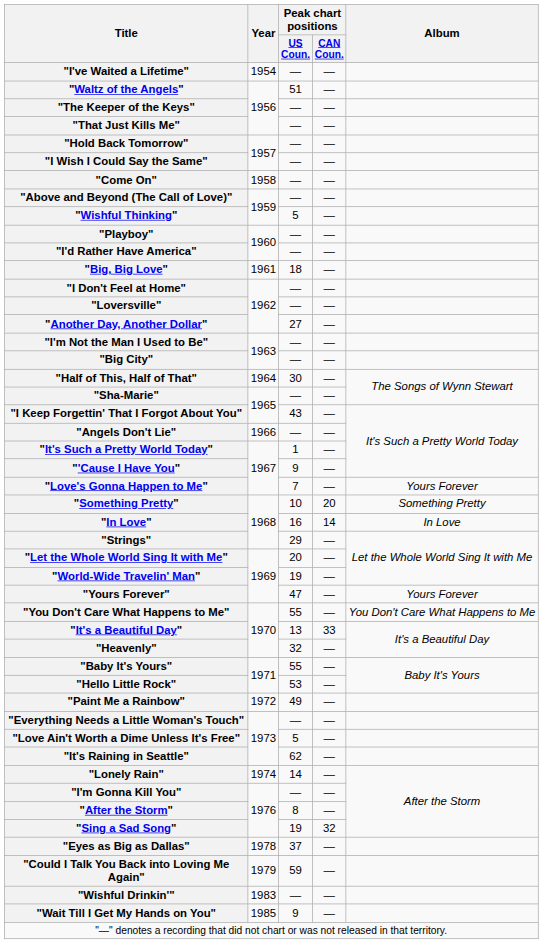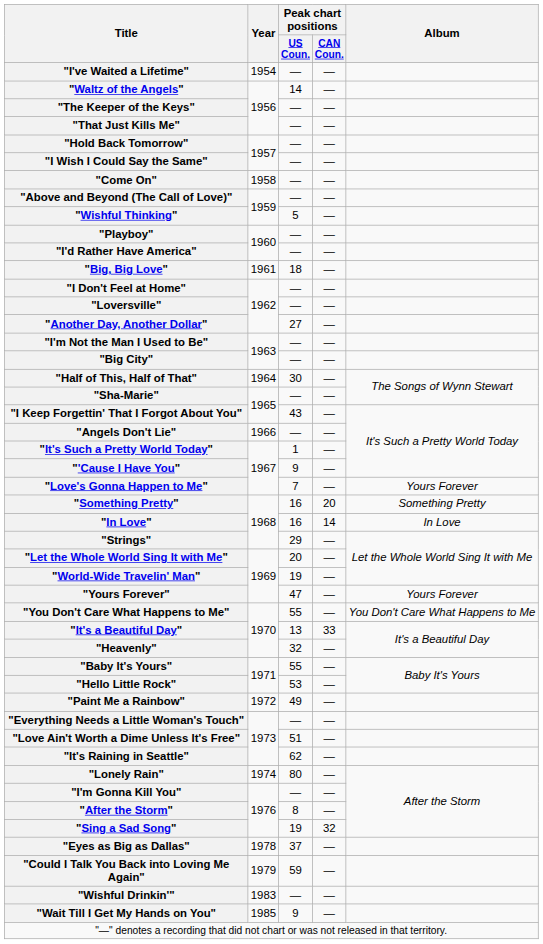 <table class="wikitable plainrowheaders" style="text-align:center;">
 <tr>
 <th scope="col" rowspan="2" style="width:21em;">Title</th>
 <th scope="col" rowspan="2">Year</th>
 <th scope="col" colspan="2">Peak chart<br>positions</th>
 <th scope="col" rowspan="2">Album</th>
 </tr>
 <tr>
 <th scope="col" style="width:2.2em;font-size:90%;"><a href='#'>US<br>Coun.</a><br></th>
 <th scope="col" style="width:2.2em;font-size:90%;"><a href='#'>CAN<br>Coun.</a><br></th>
 </tr>
 <tr>
 <th scope="row">"I've Waited a Lifetime"</th>
 <td>1954</td>
 <td>—</td>
 <td>—</td>
 <td></td>
 </tr>
 <tr>
 <th scope="row">"<a href='#'>Waltz of the Angels</a>"</th>
 <td rowspan="3">1956</td>
-<td>51</td>
+<td>14</td>
 <td>—</td>
 <td></td>
 </tr>
 <tr>
 <th scope="row">"The Keeper of the Keys"</th>
 <td>—</td>
 <td>—</td>
 <td></td>
 </tr>
 <tr>
 <th scope="row">"That Just Kills Me"</th>
 <td>—</td>
 <td>—</td>
 <td></td>
 </tr>
 <tr>
 <th scope="row">"Hold Back Tomorrow"</th>
 <td rowspan="2">1957</td>
 <td>—</td>
 <td>—</td>
 <td></td>
 </tr>
 <tr>
 <th scope="row">"I Wish I Could Say the Same"</th>
 <td>—</td>
 <td>—</td>
 <td></td>
 </tr>
 <tr>
 <th scope="row">"Come On"</th>
 <td>1958</td>
 <td>—</td>
 <td>—</td>
 <td></td>
 </tr>
 <tr>
 <th scope="row">"Above and Beyond (The Call of Love)"</th>
 <td rowspan="2">1959</td>
 <td>—</td>
 <td>—</td>
 <td></td>
 </tr>
 <tr>
 <th scope="row">"<a href='#'>Wishful Thinking</a>"</th>
 <td>5</td>
 <td>—</td>
 <td></td>
 </tr>
 <tr>
 <th scope="row">"Playboy"</th>
 <td rowspan="2">1960</td>
 <td>—</td>
 <td>—</td>
 <td></td>
 </tr>
 <tr>
 <th scope="row">"I'd Rather Have America"</th>
 <td>—</td>
 <td>—</td>
 <td></td>
 </tr>
 <tr>
 <th scope="row">"<a href='#'>Big, Big Love</a>"</th>
 <td>1961</td>
 <td>18</td>
 <td>—</td>
 <td></td>
 </tr>
 <tr>
 <th scope="row">"I Don't Feel at Home"</th>
 <td rowspan="3">1962</td>
 <td>—</td>
 <td>—</td>
 <td></td>
 </tr>
 <tr>
 <th scope="row">"Loversville"</th>
 <td>—</td>
 <td>—</td>
 <td></td>
 </tr>
 <tr>
 <th scope="row">"<a href='#'>Another Day, Another Dollar</a>"</th>
 <td>27</td>
 <td>—</td>
 <td></td>
 </tr>
 <tr>
 <th scope="row">"I'm Not the Man I Used to Be"</th>
 <td rowspan="2">1963</td>
 <td>—</td>
 <td>—</td>
 <td></td>
 </tr>
 <tr>
 <th scope="row">"Big City"</th>
 <td>—</td>
 <td>—</td>
 <td></td>
 </tr>
 <tr>
 <th scope="row">"Half of This, Half of That"</th>
 <td>1964</td>
 <td>30</td>
 <td>—</td>
 <td rowspan="2"><em>The Songs of Wynn Stewart</em></td>
 </tr>
 <tr>
 <th scope="row">"Sha-Marie"</th>
 <td rowspan="2">1965</td>
 <td>—</td>
 <td>—</td>
 </tr>
 <tr>
 <th scope="row">"I Keep Forgettin' That I Forgot About You"</th>
 <td>43</td>
 <td>—</td>
 <td rowspan="4"><em>It's Such a Pretty World Today</em></td>
 </tr>
 <tr>
 <th scope="row">"Angels Don't Lie"</th>
 <td>1966</td>
 <td>—</td>
 <td>—</td>
 </tr>
 <tr>
 <th scope="row">"<a href='#'>It's Such a Pretty World Today</a>"</th>
 <td rowspan="3">1967</td>
 <td>1</td>
 <td>—</td>
 </tr>
 <tr>
 <th scope="row">"<a href='#'>'Cause I Have You</a>"</th>
 <td>9</td>
 <td>—</td>
 </tr>
 <tr>
 <th scope="row">"<a href='#'>Love's Gonna Happen to Me</a>"</th>
 <td>7</td>
 <td>—</td>
 <td><em>Yours Forever</em></td>
 </tr>
 <tr>
 <th scope="row">"<a href='#'>Something Pretty</a>"</th>
 <td rowspan="3">1968</td>
-<td>10</td>
+<td>16</td>
 <td>20</td>
 <td><em>Something Pretty</em></td>
 </tr>
 <tr>
 <th scope="row">"<a href='#'>In Love</a>"</th>
 <td>16</td>
 <td>14</td>
 <td><em>In Love</em></td>
 </tr>
 <tr>
 <th scope="row">"Strings"</th>
 <td>29</td>
 <td>—</td>
 <td rowspan="3"><em>Let the Whole World Sing It with Me</em></td>
 </tr>
 <tr>
 <th scope="row">"<a href='#'>Let the Whole World Sing It with Me</a>"</th>
 <td rowspan="3">1969</td>
 <td>20</td>
 <td>—</td>
 </tr>
 <tr>
 <th scope="row">"<a href='#'>World-Wide Travelin' Man</a>"</th>
 <td>19</td>
 <td>—</td>
 </tr>
 <tr>
 <th scope="row">"Yours Forever"</th>
 <td>47</td>
 <td>—</td>
 <td><em>Yours Forever</em></td>
 </tr>
 <tr>
 <th scope="row">"You Don't Care What Happens to Me"</th>
 <td rowspan="3">1970</td>
 <td>55</td>
 <td>—</td>
 <td><em>You Don't Care What Happens to Me</em></td>
 </tr>
 <tr>
 <th scope="row">"<a href='#'>It's a Beautiful Day</a>"</th>
 <td>13</td>
 <td>33</td>
 <td rowspan="2"><em>It's a Beautiful Day</em></td>
 </tr>
 <tr>
 <th scope="row">"Heavenly"</th>
 <td>32</td>
 <td>—</td>
 </tr>
 <tr>
 <th scope="row">"Baby It's Yours"</th>
 <td rowspan="2">1971</td>
 <td>55</td>
 <td>—</td>
 <td rowspan="2"><em>Baby It's Yours</em></td>
 </tr>
 <tr>
 <th scope="row">"Hello Little Rock"</th>
 <td>53</td>
 <td>—</td>
 </tr>
 <tr>
 <th scope="row">"Paint Me a Rainbow"</th>
 <td>1972</td>
 <td>49</td>
 <td>—</td>
 <td></td>
 </tr>
 <tr>
 <th scope="row">"Everything Needs a Little Woman's Touch"</th>
 <td rowspan="3">1973</td>
 <td>—</td>
 <td>—</td>
 <td></td>
 </tr>
 <tr>
 <th scope="row">"Love Ain't Worth a Dime Unless It's Free"</th>
-<td>5</td>
+<td>51</td>
 <td>—</td>
 <td></td>
 </tr>
 <tr>
 <th scope="row">"It's Raining in Seattle"</th>
 <td>62</td>
 <td>—</td>
 <td></td>
 </tr>
 <tr>
 <th scope="row">"Lonely Rain"</th>
 <td>1974</td>
-<td>14</td>
+<td>80</td>
 <td>—</td>
 <td rowspan="4"><em>After the Storm</em></td>
 </tr>
 <tr>
 <th scope="row">"I'm Gonna Kill You"</th>
 <td rowspan="3">1976</td>
 <td>—</td>
 <td>—</td>
 </tr>
 <tr>
 <th scope="row">"<a href='#'>After the Storm</a>"</th>
 <td>8</td>
 <td>—</td>
 </tr>
 <tr>
 <th scope="row">"<a href='#'>Sing a Sad Song</a>"</th>
 <td>19</td>
 <td>32</td>
 </tr>
 <tr>
 <th scope="row">"Eyes as Big as Dallas"</th>
 <td>1978</td>
 <td>37</td>
 <td>—</td>
 <td></td>
 </tr>
 <tr>
 <th scope="row">"Could I Talk You Back into Loving Me Again"</th>
 <td>1979</td>
 <td>59</td>
 <td>—</td>
 <td></td>
 </tr>
 <tr>
 <th scope="row">"Wishful Drinkin'"</th>
 <td>1983</td>
 <td>—</td>
 <td>—</td>
 <td></td>
 </tr>
 <tr>
 <th scope="row">"Wait Till I Get My Hands on You"</th>
 <td>1985</td>
 <td>9</td>
 <td>—</td>
 <td></td>
 </tr>
 <tr>
 <td colspan="5" style="font-size:90%">"—" denotes a recording that did not chart or was not released in that territory.</td>
 </tr>
 </table>
